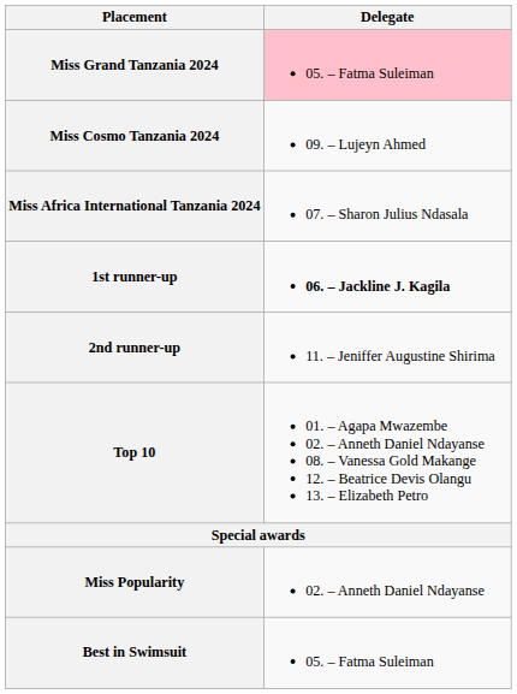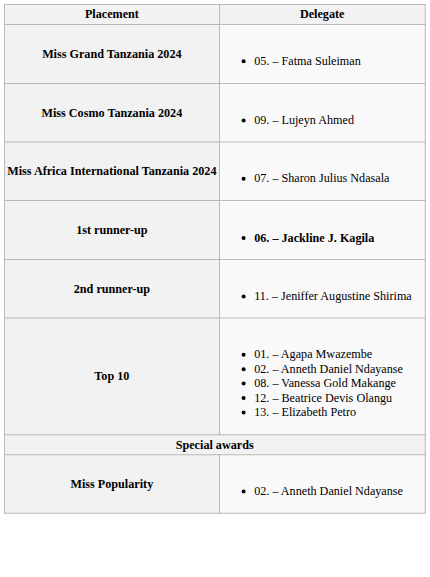 <table class="wikitable" style="font-size: 95%;">
 <tr>
 <th>Placement</th>
 <th width=250px>Delegate</th>
 </tr>
 <tr>
 <th>Miss Grand Tanzania 2024</th>
-<td style="background: pink;"><br><ul><li>05. – Fatma Suleiman</li></ul></td>
+<td><br><ul><li>05. – Fatma Suleiman</li></ul></td>
 </tr>
 <tr>
 <th>Miss Cosmo Tanzania 2024</th>
 <td><br><ul><li>09. – Lujeyn Ahmed</li></ul></td>
 </tr>
 <tr>
 <th>Miss Africa International Tanzania 2024</th>
 <td><br><ul><li>07. – Sharon Julius Ndasala</li></ul></td>
 </tr>
 <tr>
 <th>1st runner-up</th>
 <td><strong><br><ul><li>06. – Jackline J. Kagila</li></ul></strong></td>
 </tr>
 <tr>
 <th>2nd runner-up</th>
 <td><br><ul><li>11. – Jeniffer Augustine Shirima</li></ul></td>
 </tr>
 <tr>
 <th>Top 10</th>
 <td><br><ul><li>01. – Agapa Mwazembe</li><li>02. – Anneth Daniel Ndayanse</li><li>08. – Vanessa Gold Makange</li><li>12. – Beatrice Devis Olangu</li><li>13. – Elizabeth Petro</li></ul></td>
 </tr>
 <tr>
 <th colspan=2>Special awards</th>
 </tr>
 <tr>
 <th>Miss Popularity</th>
 <td><br><ul><li>02. – Anneth Daniel Ndayanse</li></ul></td>
 </tr>
-<tr>
-<th>Best in Swimsuit</th>
-<td><br><ul><li>05. – Fatma Suleiman</li></ul></td>
-</tr>
 </table>
